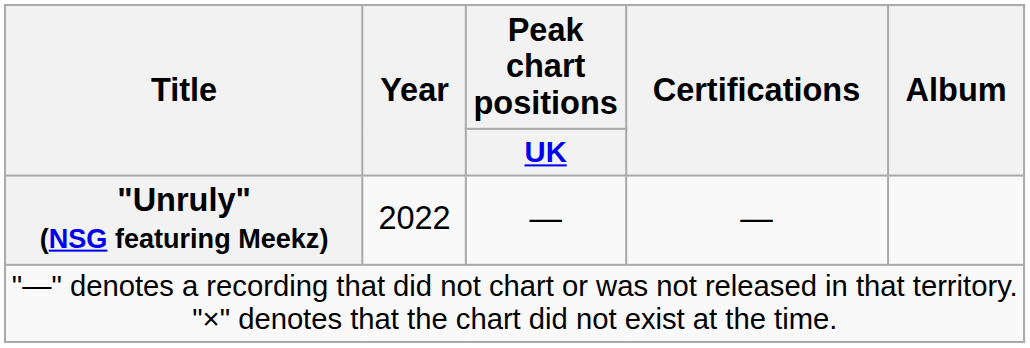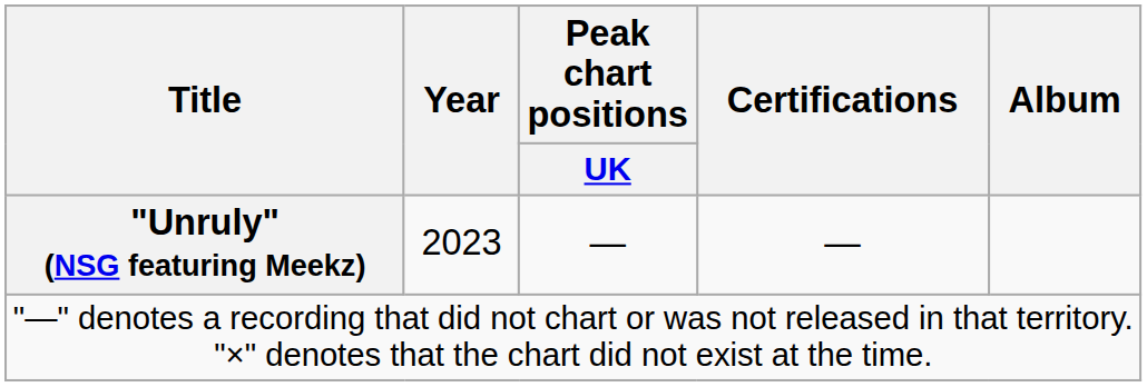 <table class="wikitable plainrowheaders" style="text-align:center;">
 <tr>
 <th scope="col" rowspan="2">Title</th>
 <th scope="col" rowspan="2">Year</th>
 <th scope="col" colspan="1">Peak chart positions</th>
 <th scope="col" rowspan="2">Certifications</th>
 <th scope="col" rowspan="2">Album</th>
 </tr>
 <tr>
 <th scope="col" style="width:3em;font-size:90%"><a href='#'>UK</a><br></th>
 </tr>
 <tr>
 <th scope="row">"Unruly"<br><small>(<a href='#'>NSG</a> featuring Meekz)</small></th>
-<td rowspan="1">2022</td>
+<td rowspan="1">2023</td>
 <td>—</td>
 <td>—</td>
 <td></td>
 </tr>
 <tr>
 <td colspan="6" style="font-size:90%">"—" denotes a recording that did not chart or was not released in that territory.<br>"×" denotes that the chart did not exist at the time.</td>
 </tr>
 </table>
